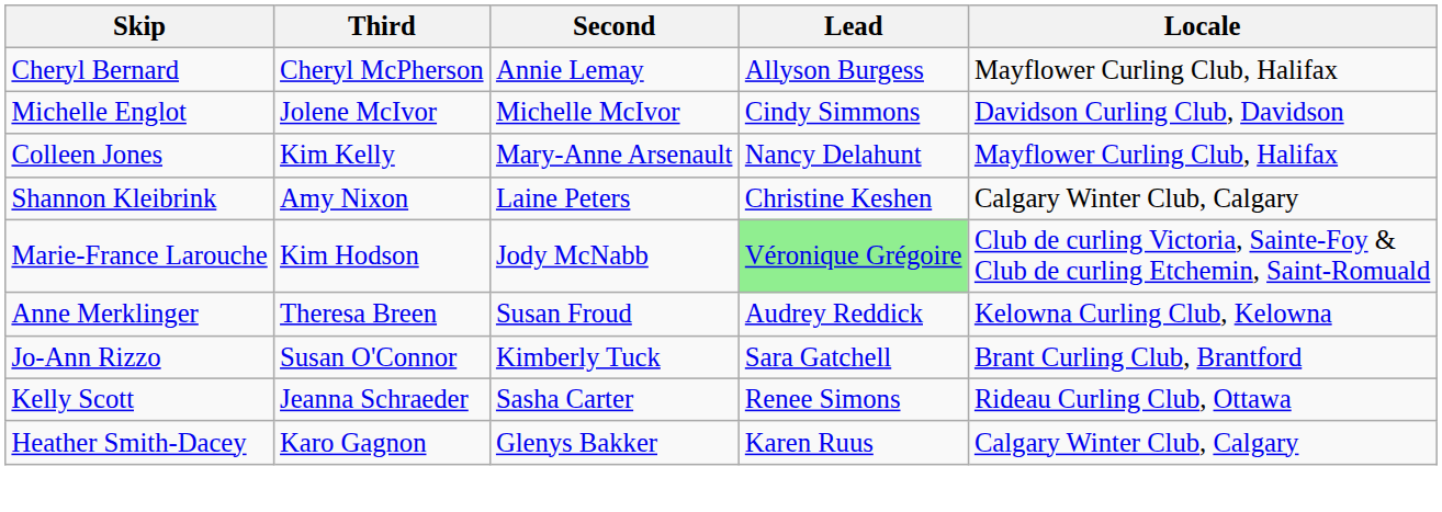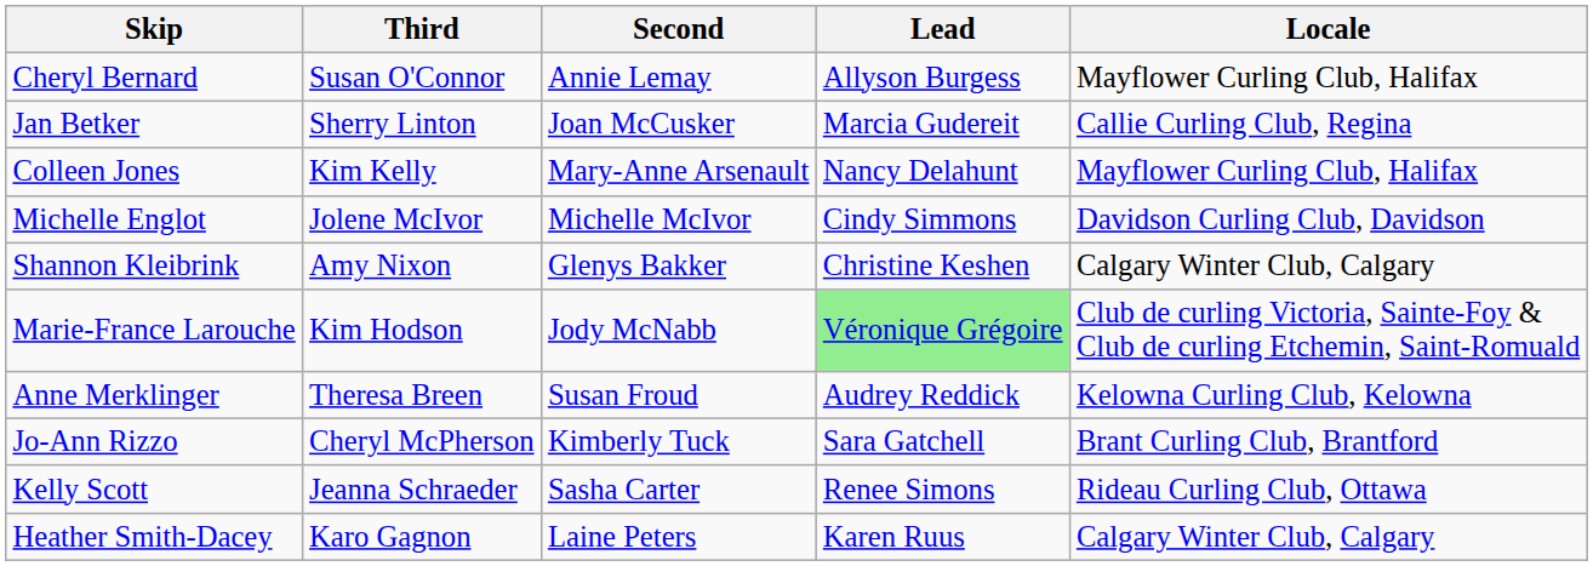 <table class="wikitable">
 <tr>
 <th>Skip</th>
 <th>Third</th>
 <th>Second</th>
 <th>Lead</th>
 <th>Locale</th>
 </tr>
 <tr>
 <td><a href='#'>Cheryl Bernard</a></td>
-<td><a href='#'>Cheryl McPherson</a></td>
+<td><a href='#'>Susan O'Connor</a></td>
 <td><a href='#'>Annie Lemay</a></td>
 <td><a href='#'>Allyson Burgess</a></td>
 <td> Mayflower Curling Club, Halifax</td>
+</tr>
+<tr>
+<td><a href='#'>Jan Betker</a></td>
+<td><a href='#'>Sherry Linton</a></td>
+<td><a href='#'>Joan McCusker</a></td>
+<td><a href='#'>Marcia Gudereit</a></td>
+<td> <a href='#'>Callie Curling Club</a>, <a href='#'>Regina</a></td>
+</tr>
+<tr>
+<td><a href='#'>Colleen Jones</a></td>
+<td><a href='#'>Kim Kelly</a></td>
+<td><a href='#'>Mary-Anne Arsenault</a></td>
+<td><a href='#'>Nancy Delahunt</a></td>
+<td> <a href='#'>Mayflower Curling Club</a>, <a href='#'>Halifax</a></td>
 </tr>
 <tr>
 <td><a href='#'>Michelle Englot</a></td>
 <td><a href='#'>Jolene McIvor</a></td>
 <td><a href='#'>Michelle McIvor</a></td>
 <td><a href='#'>Cindy Simmons</a></td>
 <td> <a href='#'>Davidson Curling Club</a>, <a href='#'>Davidson</a></td>
 </tr>
 <tr>
-<td><a href='#'>Colleen Jones</a></td>
-<td><a href='#'>Kim Kelly</a></td>
-<td><a href='#'>Mary-Anne Arsenault</a></td>
-<td><a href='#'>Nancy Delahunt</a></td>
-<td> <a href='#'>Mayflower Curling Club</a>, <a href='#'>Halifax</a></td>
-</tr>
-<tr>
 <td><a href='#'>Shannon Kleibrink</a></td>
 <td><a href='#'>Amy Nixon</a></td>
-<td><a href='#'>Laine Peters</a></td>
+<td><a href='#'>Glenys Bakker</a></td>
 <td><a href='#'>Christine Keshen</a></td>
 <td> Calgary Winter Club, Calgary</td>
 </tr>
 <tr>
 <td><a href='#'>Marie-France Larouche</a></td>
 <td><a href='#'>Kim Hodson</a></td>
 <td><a href='#'>Jody McNabb</a></td>
 <td style="background: lightgreen;"><a href='#'>Véronique Grégoire</a></td>
 <td> <a href='#'>Club de curling Victoria</a>, <a href='#'>Sainte-Foy</a> &<br><a href='#'>Club de curling Etchemin</a>, <a href='#'>Saint-Romuald</a></td>
 </tr>
 <tr>
 <td><a href='#'>Anne Merklinger</a></td>
 <td><a href='#'>Theresa Breen</a></td>
 <td><a href='#'>Susan Froud</a></td>
 <td><a href='#'>Audrey Reddick</a></td>
 <td> <a href='#'>Kelowna Curling Club</a>, <a href='#'>Kelowna</a></td>
 </tr>
 <tr>
 <td><a href='#'>Jo-Ann Rizzo</a></td>
-<td><a href='#'>Susan O'Connor</a></td>
+<td><a href='#'>Cheryl McPherson</a></td>
 <td><a href='#'>Kimberly Tuck</a></td>
 <td><a href='#'>Sara Gatchell</a></td>
 <td> <a href='#'>Brant Curling Club</a>, <a href='#'>Brantford</a></td>
 </tr>
 <tr>
 <td><a href='#'>Kelly Scott</a></td>
 <td><a href='#'>Jeanna Schraeder</a></td>
 <td><a href='#'>Sasha Carter</a></td>
 <td><a href='#'>Renee Simons</a></td>
 <td> <a href='#'>Rideau Curling Club</a>, <a href='#'>Ottawa</a></td>
 </tr>
 <tr>
 <td><a href='#'>Heather Smith-Dacey</a></td>
 <td><a href='#'>Karo Gagnon</a></td>
-<td><a href='#'>Glenys Bakker</a></td>
+<td><a href='#'>Laine Peters</a></td>
 <td><a href='#'>Karen Ruus</a></td>
 <td> <a href='#'>Calgary Winter Club</a>, <a href='#'>Calgary</a></td>
 </tr>
 </table>
